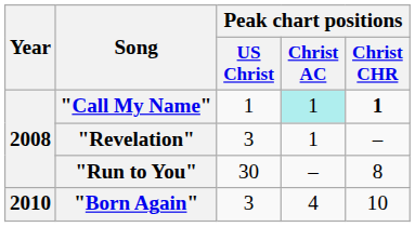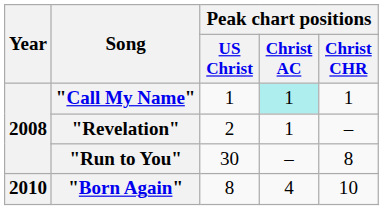 <table class="wikitable plainrowheaders" style="text-align:center;">
 <tr>
 <th scope="col" rowspan="2">Year</th>
 <th scope="col" rowspan="2">Song</th>
 <th scope="col" colspan="4">Peak chart positions</th>
 </tr>
 <tr>
 <th style="width:3em; font-size:90%"><a href='#'>US Christ</a><br></th>
 <th style="width:3em; font-size:90%"><a href='#'>Christ AC</a><br></th>
 <th style="width:3em; font-size:90%"><a href='#'>Christ CHR</a><br></th>
 </tr>
 <tr>
 <th scope="row" rowspan="3">2008</th>
 <th scope="row">"<a href='#'>Call My Name</a>"</th>
 <td>1</td>
 <td style="background: paleturquoise;">1</td>
-<td><strong>1</strong></td>
+<td>1</td>
 </tr>
 <tr>
 <th scope="row">"Revelation"</th>
-<td>3</td>
+<td>2</td>
 <td>1</td>
 <td>–</td>
 </tr>
 <tr>
 <th scope="row">"Run to You"</th>
 <td>30</td>
 <td>–</td>
 <td>8</td>
 </tr>
 <tr>
 <th scope="row">2010</th>
 <th scope="row">"<a href='#'>Born Again</a>"</th>
-<td>3</td>
+<td>8</td>
 <td>4</td>
 <td>10</td>
 </tr>
 </table>
